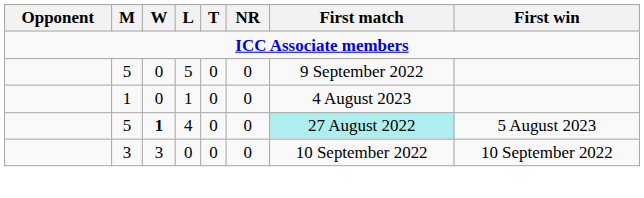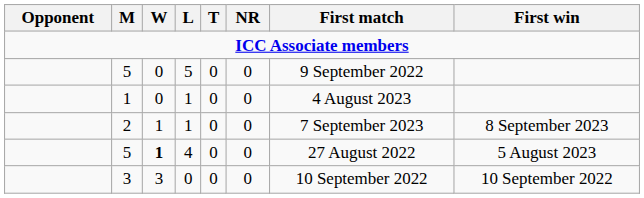 <table class="wikitable" style="text-align: center; width: 600px;">
 <tr>
 <th>Opponent</th>
 <th>M</th>
 <th>W</th>
 <th>L</th>
 <th>T</th>
 <th>NR</th>
 <th>First match</th>
 <th>First win</th>
 </tr>
 <tr>
 <td colspan="8" style="text-align: center;"><strong><a href='#'>ICC Associate members</a></strong></td>
 </tr>
 <tr>
 <td align=left></td>
 <td>5</td>
 <td>0</td>
 <td>5</td>
 <td>0</td>
 <td>0</td>
 <td>9 September 2022</td>
 <td></td>
 </tr>
 <tr>
 <td align=left></td>
 <td>1</td>
 <td>0</td>
 <td>1</td>
 <td>0</td>
 <td>0</td>
 <td>4 August 2023</td>
 <td></td>
 </tr>
 <tr>
 <td align=left></td>
+<td>2</td>
+<td>1</td>
+<td>1</td>
+<td>0</td>
+<td>0</td>
+<td>7 September 2023</td>
+<td>8 September 2023</td>
+</tr>
+<tr>
+<td align=left></td>
 <td>5</td>
 <td><strong>1</strong></td>
 <td>4</td>
 <td>0</td>
 <td>0</td>
-<td style="background: paleturquoise;">27 August 2022</td>
+<td>27 August 2022</td>
 <td>5 August 2023</td>
 </tr>
 <tr>
 <td align=left></td>
 <td>3</td>
 <td>3</td>
 <td>0</td>
 <td>0</td>
 <td>0</td>
 <td>10 September 2022</td>
 <td>10 September 2022</td>
 </tr>
 </table>
